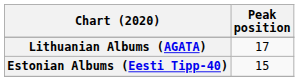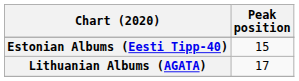 <table class="wikitable sortable plainrowheaders" style="text-align:center">
 <tr>
 <th scope="col">Chart (2020)</th>
 <th scope="col">Peak<br>position</th>
 </tr>
 <tr>
 </tr>
 <tr>
+<th scope="row">Estonian Albums (<a href='#'>Eesti Tipp-40</a>)</th>
+<td>15</td>
+</tr>
+<tr>
 <th scope="row">Lithuanian Albums (<a href='#'>AGATA</a>)</th>
 <td>17</td>
 </tr>
 <tr>
-<th scope="row">Estonian Albums (<a href='#'>Eesti Tipp-40</a>)</th>
-<td>15</td>
-</tr>
-<tr>
 </tr>
 </table>
